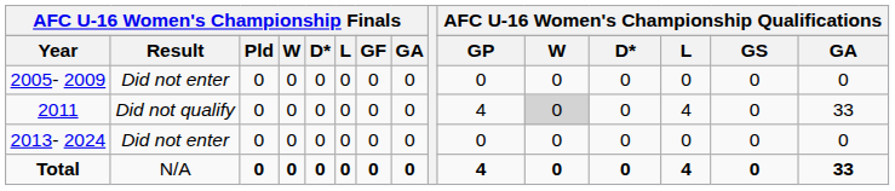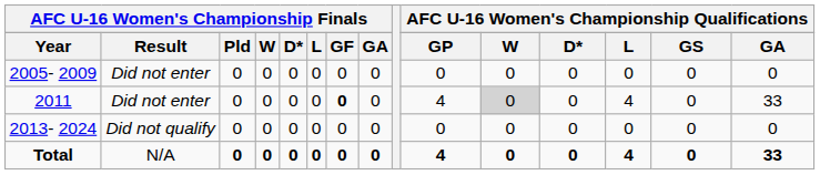 <table class="wikitable" style="text-align: center;font-size:90%;">
 <tr>
 <th colspan=8><a href='#'>AFC U-16 Women's Championship</a> Finals</th>
 <th width=1% rowspan=39></th>
 <th colspan=6>AFC U-16 Women's Championship Qualifications</th>
 </tr>
 <tr>
 </tr>
 <tr>
 <th>Year</th>
 <th>Result</th>
 <th>Pld</th>
 <th>W</th>
 <th>D*</th>
 <th>L</th>
 <th>GF</th>
 <th>GA</th>
 <th>GP</th>
 <th>W</th>
 <th>D*</th>
 <th>L</th>
 <th>GS</th>
 <th>GA</th>
 </tr>
 <tr>
 <td> <a href='#'>2005</a>-  <a href='#'>2009</a></td>
 <td><em>Did not enter</em></td>
 <td>0</td>
 <td>0</td>
 <td>0</td>
 <td>0</td>
 <td>0</td>
 <td>0</td>
 <td>0</td>
 <td>0</td>
 <td>0</td>
 <td>0</td>
 <td>0</td>
 <td>0</td>
 </tr>
 <tr>
 <td> <a href='#'>2011</a></td>
-<td><em>Did not qualify</em></td>
+<td><em>Did not enter</em></td>
 <td>0</td>
 <td>0</td>
 <td>0</td>
 <td>0</td>
-<td>0</td>
+<td><strong>0</strong></td>
 <td>0</td>
 <td>4</td>
 <td style="background: lightgrey;">0</td>
 <td>0</td>
 <td>4</td>
 <td>0</td>
 <td>33</td>
 </tr>
 <tr>
 <td> <a href='#'>2013</a>- <a href='#'>2024</a></td>
-<td><em>Did not enter</em></td>
+<td><em>Did not qualify</em></td>
 <td>0</td>
 <td>0</td>
 <td>0</td>
 <td>0</td>
 <td>0</td>
 <td>0</td>
 <td>0</td>
 <td>0</td>
 <td>0</td>
 <td>0</td>
 <td>0</td>
 <td>0</td>
 </tr>
 <tr>
 <td><strong>Total</strong></td>
 <td>N/A</td>
 <td><strong>0</strong></td>
 <td><strong>0</strong></td>
 <td><strong>0</strong></td>
 <td><strong>0</strong></td>
 <td><strong>0</strong></td>
 <td><strong>0</strong></td>
 <td><strong>4</strong></td>
 <td><strong>0</strong></td>
 <td><strong>0</strong></td>
 <td><strong>4</strong></td>
 <td><strong>0</strong></td>
 <td><strong>33</strong></td>
 </tr>
 </table>
